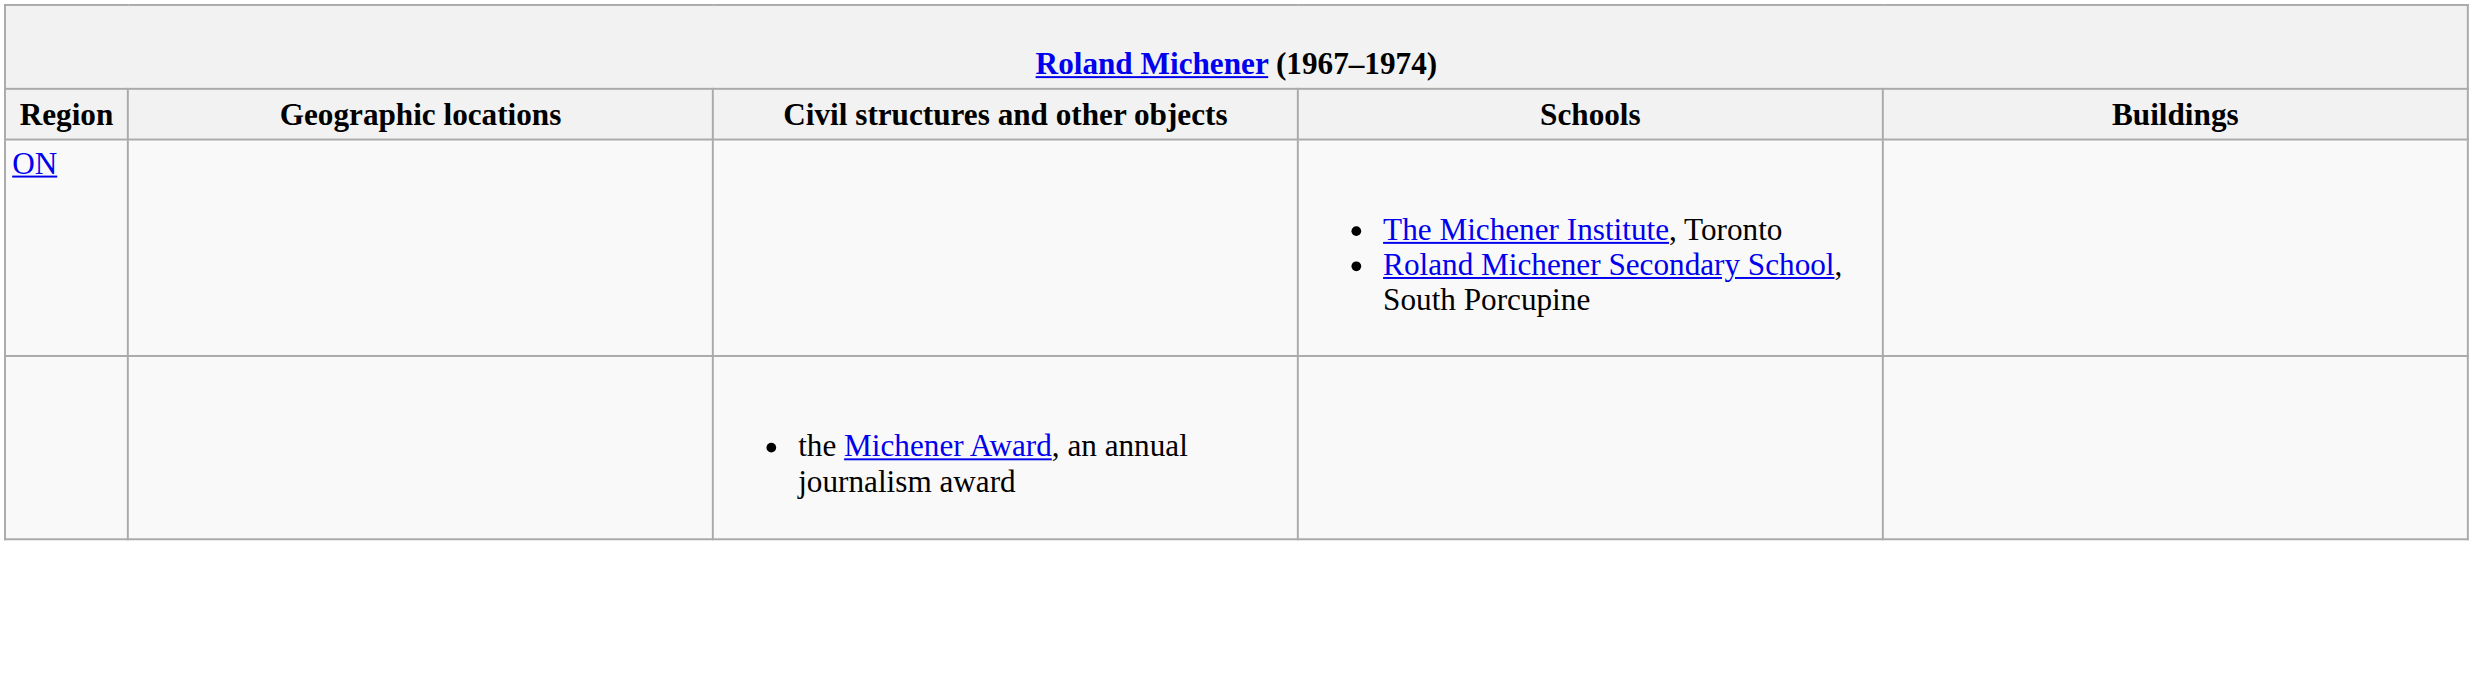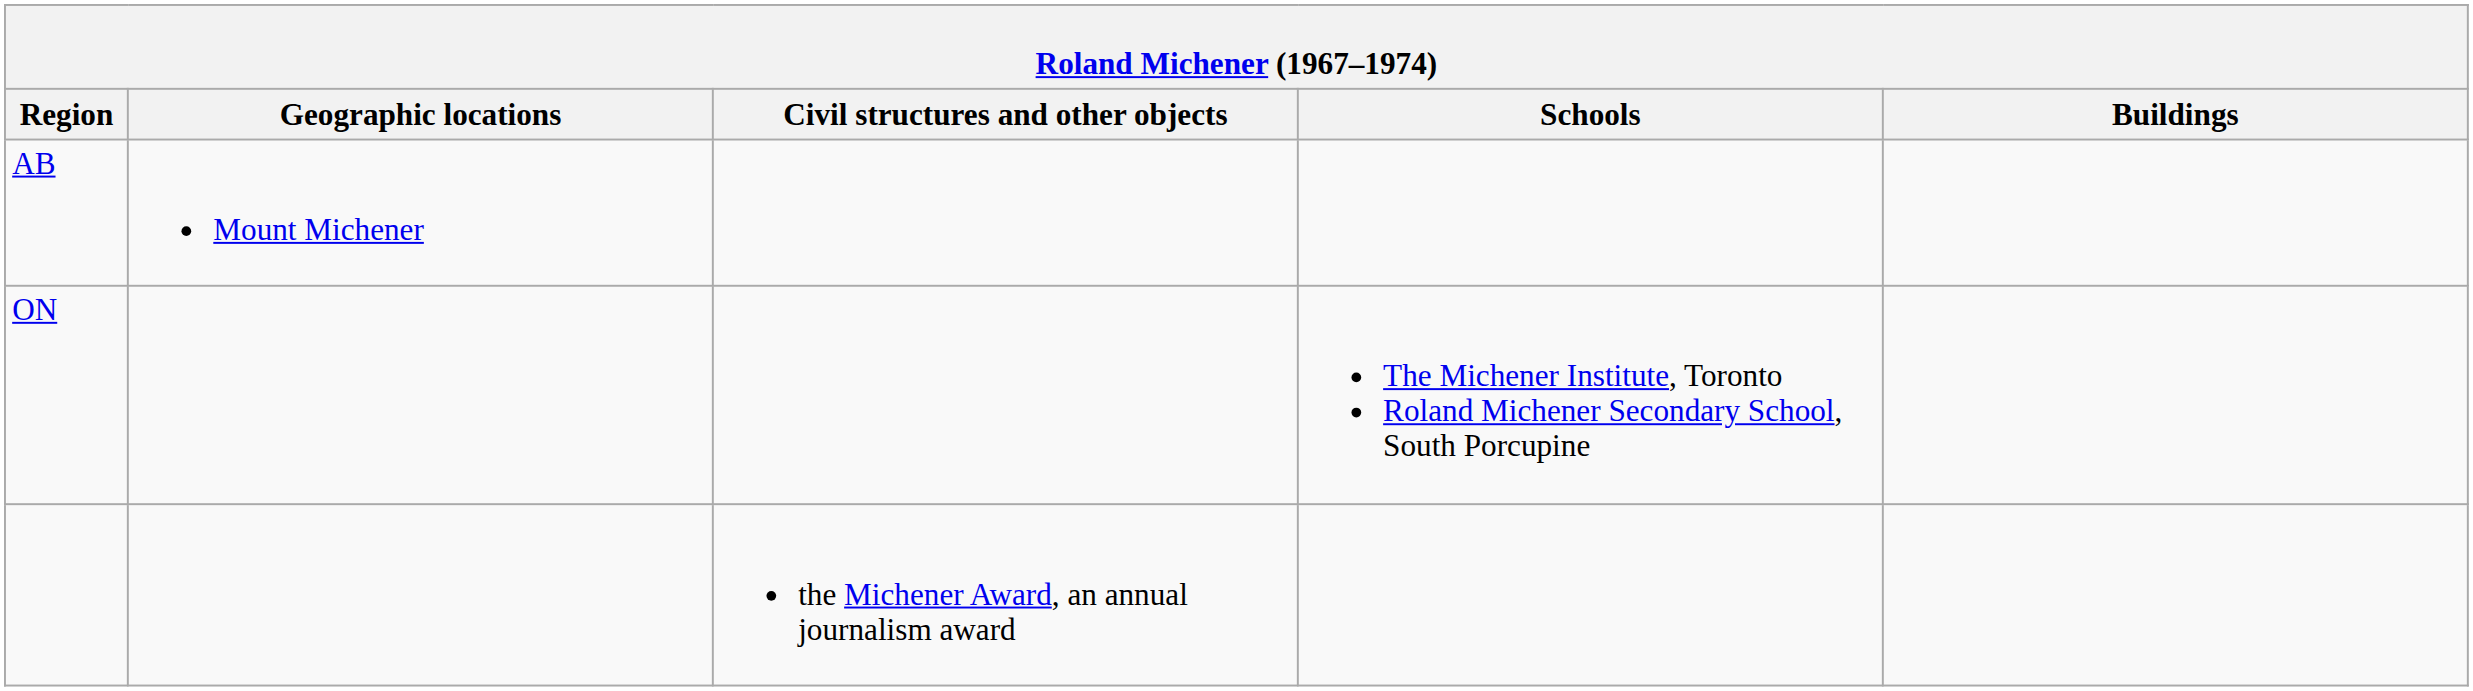 <table class="wikitable" width="100%">
 <tr>
 <th colspan="5"><br> <a href='#'>Roland Michener</a> (1967–1974)</th>
 </tr>
 <tr>
 <th width="5%">Region</th>
 <th width="23.75%">Geographic locations</th>
 <th width="23.75%">Civil structures and other objects</th>
 <th width="23.75%">Schools</th>
 <th width="23.75%">Buildings</th>
+</tr>
+<tr>
+<td align=left valign=top> <a href='#'>AB</a></td>
+<td align=left valign=top><br><ul><li><a href='#'>Mount Michener</a></li></ul></td>
+<td></td>
+<td></td>
+<td></td>
 </tr>
 <tr>
 <td align=left valign=top> <a href='#'>ON</a></td>
 <td></td>
 <td></td>
 <td align=left valign=top><br><ul><li><a href='#'>The Michener Institute</a>, Toronto</li><li><a href='#'>Roland Michener Secondary School</a>, South Porcupine</li></ul></td>
 <td></td>
 </tr>
 <tr>
 <td></td>
 <td></td>
 <td align=left valign=top><br><ul><li>the <a href='#'>Michener Award</a>, an annual journalism award</li></ul></td>
 <td></td>
 <td></td>
 </tr>
 </table>
